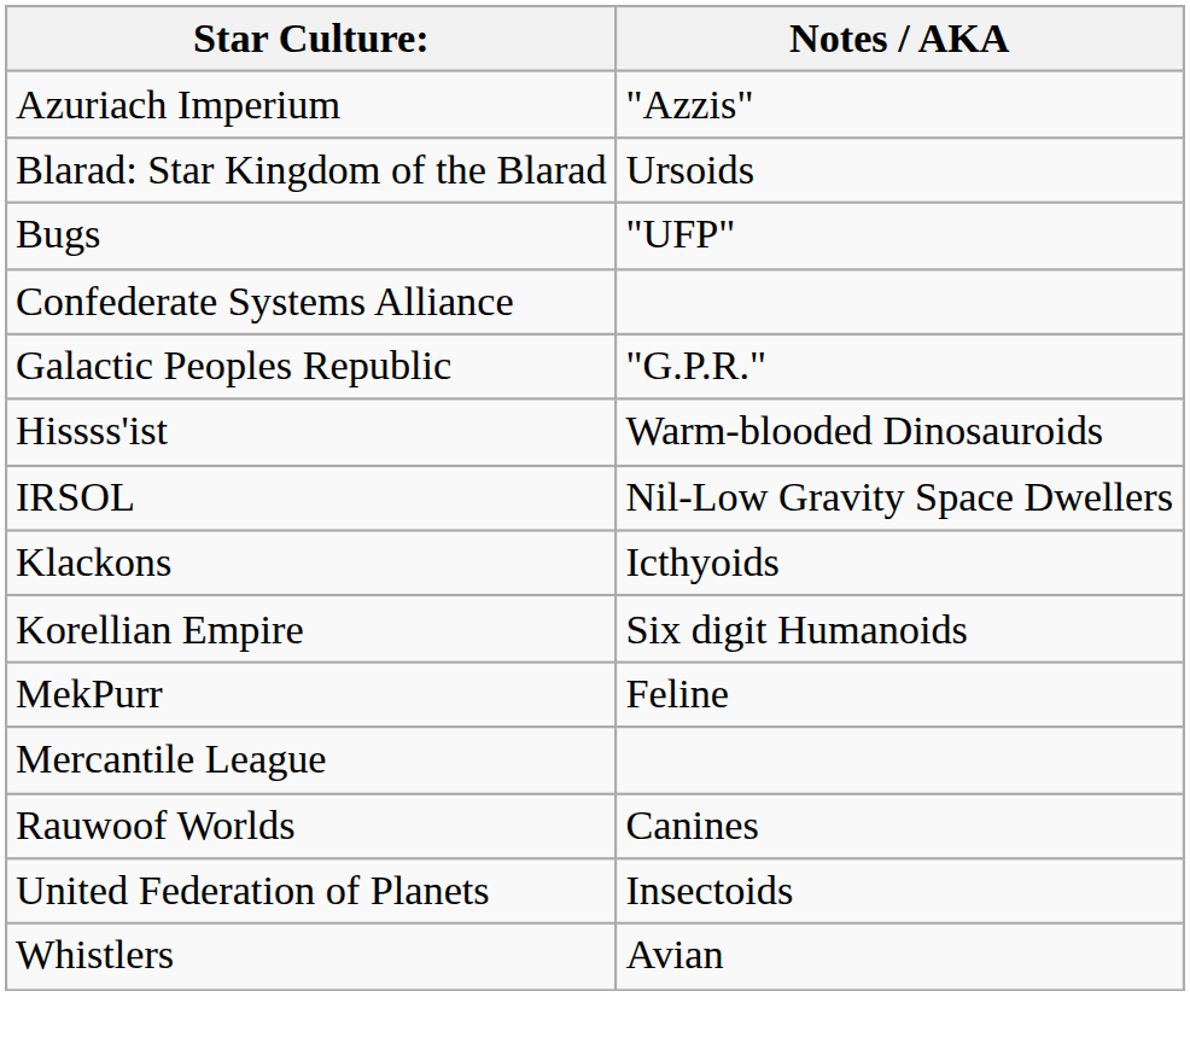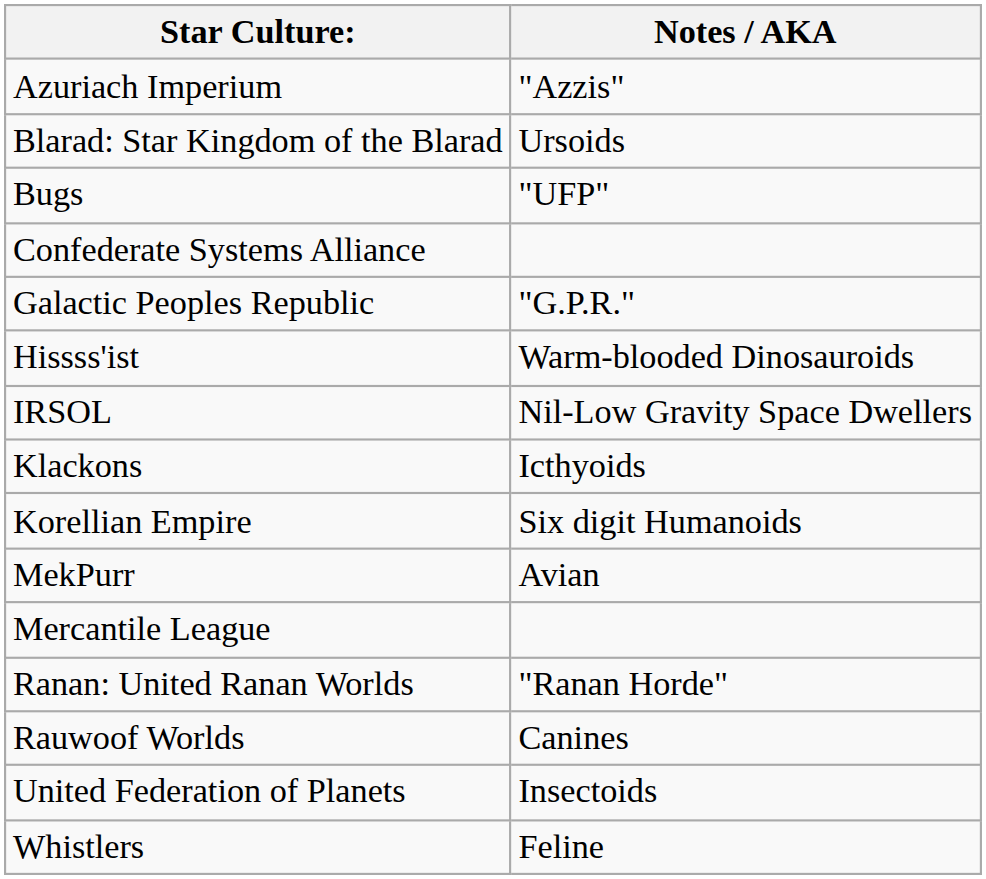 <table class="wikitable">
 <tr>
 <th>Star Culture:</th>
 <th>Notes / AKA</th>
 </tr>
 <tr>
 <td>Azuriach Imperium</td>
 <td>"Azzis"</td>
 </tr>
 <tr>
 <td>Blarad: Star Kingdom of the Blarad</td>
 <td>Ursoids</td>
 </tr>
 <tr>
 <td>Bugs</td>
 <td>"UFP"</td>
 </tr>
 <tr>
 <td>Confederate Systems Alliance</td>
 <td></td>
 </tr>
 <tr>
 <td>Galactic Peoples Republic</td>
 <td>"G.P.R."</td>
 </tr>
 <tr>
 <td>Hissss'ist</td>
 <td>Warm-blooded Dinosauroids</td>
 </tr>
 <tr>
 <td>IRSOL</td>
 <td>Nil-Low Gravity Space Dwellers</td>
 </tr>
 <tr>
 <td>Klackons</td>
 <td>Icthyoids</td>
 </tr>
 <tr>
 <td>Korellian Empire</td>
 <td>Six digit Humanoids</td>
 </tr>
 <tr>
 <td>MekPurr</td>
-<td>Feline</td>
+<td>Avian</td>
 </tr>
 <tr>
 <td>Mercantile League</td>
 <td></td>
+</tr>
+<tr ix>
+<td>Ranan: United Ranan Worlds</td>
+<td>"Ranan Horde"</td>
 </tr>
 <tr>
 <td>Rauwoof Worlds</td>
 <td>Canines</td>
 </tr>
 <tr>
 <td>United Federation of Planets</td>
 <td>Insectoids</td>
 </tr>
 <tr>
 <td>Whistlers</td>
-<td>Avian</td>
+<td>Feline</td>
 </tr>
 </table>
